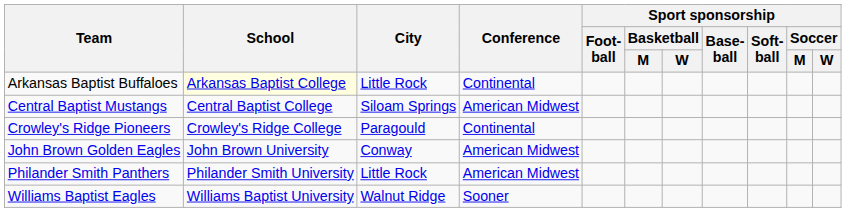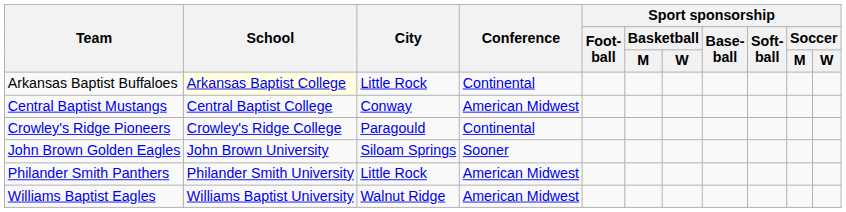 <table class="sortable wikitable">
 <tr>
 <th rowspan=3>Team</th>
 <th rowspan=3>School</th>
 <th rowspan=3>City</th>
 <th rowspan=3>Conference</th>
 <th colspan=7>Sport sponsorship</th>
 </tr>
 <tr>
 <th rowspan=2>Foot-<br>ball</th>
 <th colspan=2>Basketball</th>
 <th rowspan=2>Base-<br>ball</th>
 <th rowspan=2>Soft-<br>ball</th>
 <th colspan=2>Soccer</th>
 </tr>
 <tr>
 <th>M</th>
 <th>W</th>
 <th>M</th>
 <th>W</th>
 </tr>
 <tr>
 <td>Arkansas Baptist Buffaloes</td>
 <td style="background: lightyellow;"><a href='#'>Arkansas Baptist College</a> </td>
 <td><a href='#'>Little Rock</a></td>
 <td><a href='#'>Continental</a></td>
 <td></td>
 <td></td>
 <td></td>
 <td></td>
 <td></td>
 <td></td>
 <td></td>
 </tr>
 <tr>
 <td><a href='#'>Central Baptist Mustangs</a></td>
 <td><a href='#'>Central Baptist College</a></td>
-<td><a href='#'>Siloam Springs</a></td>
+<td><a href='#'>Conway</a></td>
 <td><a href='#'>American Midwest</a></td>
 <td></td>
 <td></td>
 <td></td>
 <td></td>
 <td></td>
 <td></td>
 <td></td>
 </tr>
 <tr>
 <td><a href='#'>Crowley's Ridge Pioneers</a></td>
 <td><a href='#'>Crowley's Ridge College</a></td>
 <td><a href='#'>Paragould</a></td>
 <td><a href='#'>Continental</a></td>
 <td></td>
 <td></td>
 <td></td>
 <td></td>
 <td></td>
 <td></td>
 <td></td>
 </tr>
 <tr>
 <td><a href='#'>John Brown Golden Eagles</a></td>
 <td><a href='#'>John Brown University</a></td>
-<td><a href='#'>Conway</a></td>
-<td><a href='#'>American Midwest</a></td>
+<td><a href='#'>Siloam Springs</a></td>
+<td><a href='#'>Sooner</a></td>
 <td></td>
 <td></td>
 <td></td>
 <td></td>
 <td></td>
 <td></td>
 <td></td>
 </tr>
 <tr>
 <td><a href='#'>Philander Smith Panthers</a></td>
 <td><a href='#'>Philander Smith University</a></td>
 <td><a href='#'>Little Rock</a></td>
 <td><a href='#'>American Midwest</a></td>
 <td></td>
 <td></td>
 <td></td>
 <td></td>
 <td></td>
 <td></td>
 <td></td>
 </tr>
 <tr>
 <td><a href='#'>Williams Baptist Eagles</a></td>
 <td><a href='#'>Williams Baptist University</a></td>
 <td><a href='#'>Walnut Ridge</a></td>
-<td><a href='#'>Sooner</a></td>
+<td><a href='#'>American Midwest</a></td>
 <td></td>
 <td></td>
 <td></td>
 <td></td>
 <td></td>
 <td></td>
 <td></td>
 </tr>
 </table>
